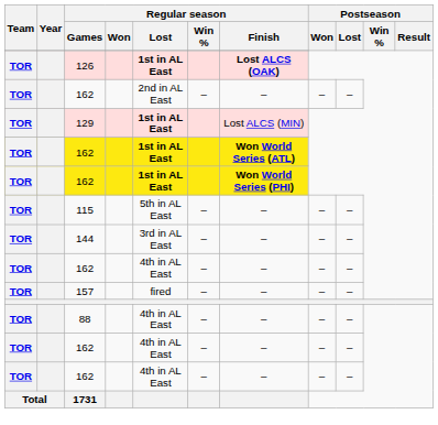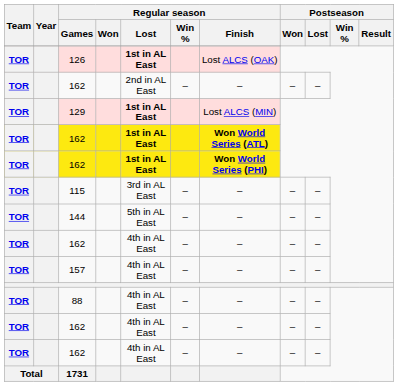 <table class="wikitable" style="font-size: 95%; text-align:center;">
 <tr>
 <th rowspan="2">Team</th>
 <th rowspan="2">Year</th>
 <th colspan="5">Regular season</th>
 <th colspan="4">Postseason</th>
 </tr>
 <tr>
 <th>Games</th>
 <th>Won</th>
 <th>Lost</th>
 <th>Win %</th>
 <th>Finish</th>
 <th>Won</th>
 <th>Lost</th>
 <th>Win %</th>
 <th>Result</th>
 </tr>
 <tr>
 </tr>
 <tr style="background:#fdd">
 <th><a href='#'>TOR</a></th>
 <th></th>
 <td>126</td>
 <td></td>
 <td><strong>1st in AL East</strong></td>
 <td></td>
-<td><strong>Lost <a href='#'>ALCS</a> (<a href='#'>OAK</a>)</strong></td>
+<td>Lost <a href='#'>ALCS</a> (<a href='#'>OAK</a>)</td>
 </tr>
 <tr>
 <th><a href='#'>TOR</a></th>
 <th></th>
 <td>162</td>
 <td></td>
 <td>2nd in AL East</td>
 <td>–</td>
 <td>–</td>
 <td>–</td>
 <td>–</td>
 </tr>
 <tr style="background:#fdd">
 <th><a href='#'>TOR</a></th>
 <th></th>
 <td>129</td>
 <td></td>
 <td><strong>1st in AL East</strong></td>
 <td></td>
 <td>Lost <a href='#'>ALCS</a> (<a href='#'>MIN</a>)</td>
 </tr>
 <tr style="background:#fde910">
 <th><a href='#'>TOR</a></th>
 <th></th>
 <td>162</td>
 <td></td>
 <td><strong>1st in AL East</strong></td>
 <td></td>
 <td><strong>Won <a href='#'>World Series</a> (<a href='#'>ATL</a>)</strong></td>
 </tr>
 <tr style="background:#fde910">
 <th><a href='#'>TOR</a></th>
 <th></th>
 <td>162</td>
 <td></td>
 <td><strong>1st in AL East</strong></td>
 <td></td>
 <td><strong>Won <a href='#'>World Series</a> (<a href='#'>PHI</a>)</strong></td>
 </tr>
 <tr>
 <th><a href='#'>TOR</a></th>
 <th></th>
 <td>115</td>
 <td></td>
-<td>5th in AL East</td>
+<td>3rd in AL East</td>
 <td>–</td>
 <td>–</td>
 <td>–</td>
 <td>–</td>
 </tr>
 <tr>
 <th><a href='#'>TOR</a></th>
 <th></th>
 <td>144</td>
 <td></td>
-<td>3rd in AL East</td>
+<td>5th in AL East</td>
 <td>–</td>
 <td>–</td>
 <td>–</td>
 <td>–</td>
 </tr>
 <tr>
 <th><a href='#'>TOR</a></th>
 <th></th>
 <td>162</td>
 <td></td>
 <td>4th in AL East</td>
 <td>–</td>
 <td>–</td>
 <td>–</td>
 <td>–</td>
 </tr>
 <tr>
 <th><a href='#'>TOR</a></th>
 <th></th>
 <td>157</td>
 <td></td>
-<td>fired</td>
+<td>4th in AL East</td>
 <td>–</td>
 <td>–</td>
 <td>–</td>
 <td>–</td>
 </tr>
 <tr>
 <th colspan="11"></th>
 </tr>
 <tr>
 <th><a href='#'>TOR</a></th>
 <th></th>
 <td>88</td>
 <td></td>
 <td>4th in AL East</td>
 <td>–</td>
 <td>–</td>
 <td>–</td>
 <td>–</td>
 </tr>
 <tr>
 <th><a href='#'>TOR</a></th>
 <th></th>
 <td>162</td>
 <td></td>
 <td>4th in AL East</td>
 <td>–</td>
 <td>–</td>
 <td>–</td>
 <td>–</td>
 </tr>
 <tr>
 <th><a href='#'>TOR</a></th>
 <th></th>
 <td>162</td>
 <td></td>
 <td>4th in AL East</td>
 <td>–</td>
 <td>–</td>
 <td>–</td>
 <td>–</td>
 </tr>
 <tr>
 <th colspan="2">Total</th>
 <th>1731</th>
 <th></th>
 <th></th>
 <th></th>
 <th></th>
 </tr>
 </table>
